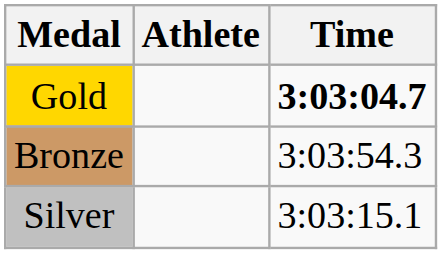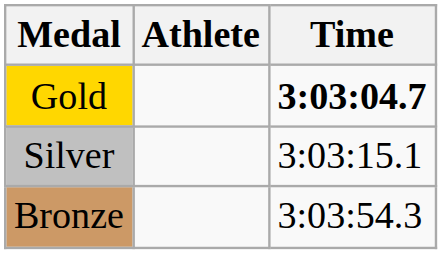 <table class="wikitable">
 <tr>
 <th>Medal</th>
 <th>Athlete</th>
 <th>Time</th>
 </tr>
 <tr>
 <td style="text-align:center;background-color:gold;">Gold</td>
 <td></td>
 <td><strong>3:03:04.7</strong></td>
 </tr>
 <tr>
+<td style="text-align:center;background-color:silver;">Silver</td>
+<td></td>
+<td>3:03:15.1</td>
+</tr>
+<tr>
 <td style="text-align:center;background-color:#CC9966;">Bronze</td>
 <td></td>
 <td>3:03:54.3</td>
 </tr>
-<tr>
-<td style="text-align:center;background-color:silver;">Silver</td>
-<td></td>
-<td>3:03:15.1</td>
-</tr>
 </table>
